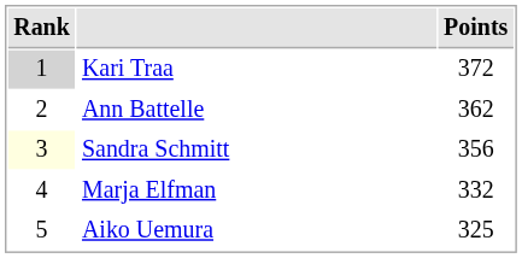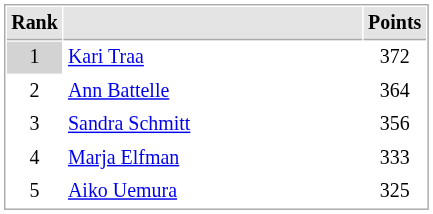 <table cellspacing="1" cellpadding="3" style="border:1px solid #AAAAAA;font-size:86%">
 <tr bgcolor="#E4E4E4">
 <th style="border-bottom:1px solid #AAAAAA" width=10>Rank</th>
 <th style="border-bottom:1px solid #AAAAAA" width=200></th>
 <th style="border-bottom:1px solid #AAAAAA" width=20>Points</th>
 </tr>
 <tr>
 <td align="center" style="background: lightgrey;">1</td>
 <td> <a href='#'>Kari Traa</a></td>
 <td align=center>372</td>
 </tr>
 <tr>
 <td align="center">2</td>
 <td> <a href='#'>Ann Battelle</a></td>
-<td align=center>362</td>
+<td align=center>364</td>
 </tr>
 <tr>
-<td align="center" style="background: lightyellow;">3</td>
+<td align="center">3</td>
 <td> <a href='#'>Sandra Schmitt</a></td>
 <td align=center>356</td>
 </tr>
 <tr>
 <td align="center">4</td>
 <td> <a href='#'>Marja Elfman</a></td>
-<td align=center>332</td>
+<td align=center>333</td>
 </tr>
 <tr>
 <td align="center">5</td>
 <td> <a href='#'>Aiko Uemura</a></td>
 <td align=center>325</td>
 </tr>
 </table>
